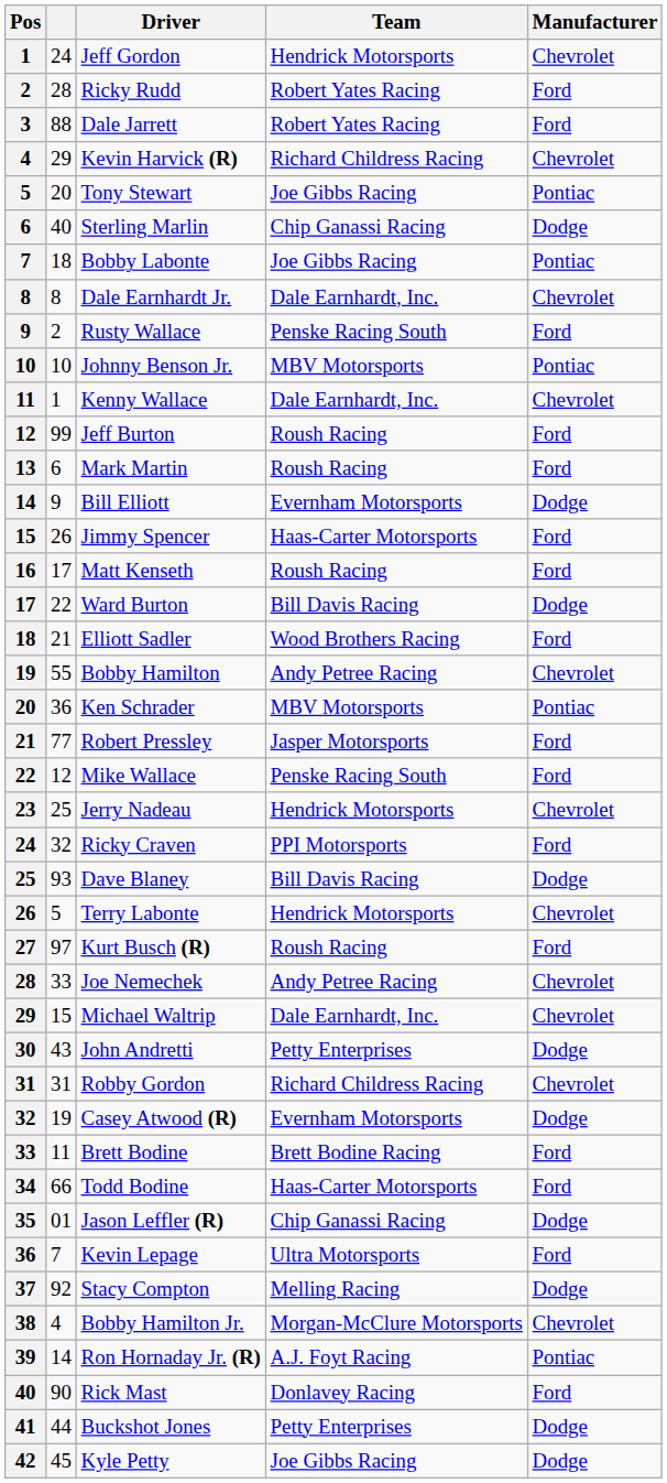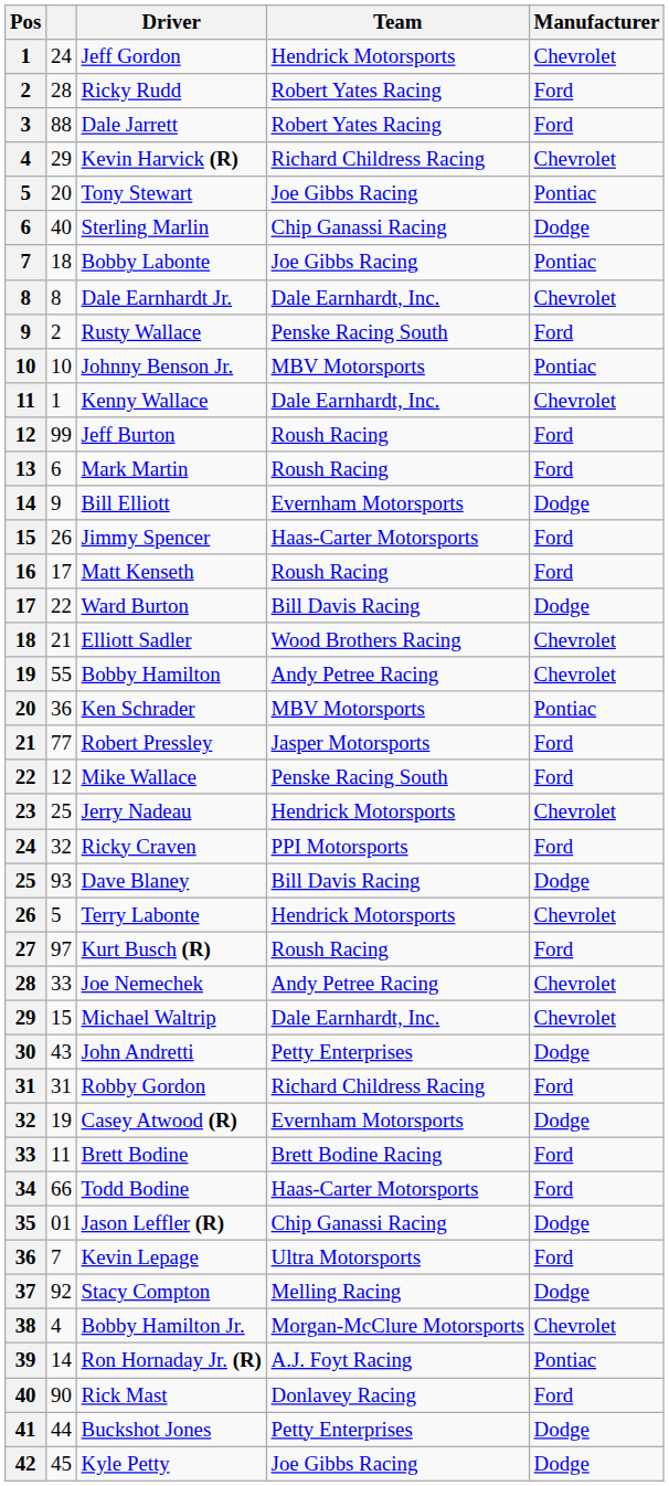 <table class="wikitable" style="font-size:95%">
 <tr>
 <th>Pos</th>
 <th></th>
 <th>Driver</th>
 <th>Team</th>
 <th>Manufacturer</th>
 </tr>
 <tr>
 <th>1</th>
 <td>24</td>
 <td><a href='#'>Jeff Gordon</a></td>
 <td><a href='#'>Hendrick Motorsports</a></td>
 <td><a href='#'>Chevrolet</a></td>
 </tr>
 <tr>
 <th>2</th>
 <td>28</td>
 <td><a href='#'>Ricky Rudd</a></td>
 <td><a href='#'>Robert Yates Racing</a></td>
 <td><a href='#'>Ford</a></td>
 </tr>
 <tr>
 <th>3</th>
 <td>88</td>
 <td><a href='#'>Dale Jarrett</a></td>
 <td><a href='#'>Robert Yates Racing</a></td>
 <td><a href='#'>Ford</a></td>
 </tr>
 <tr>
 <th>4</th>
 <td>29</td>
 <td><a href='#'>Kevin Harvick</a> <strong>(R)</strong></td>
 <td><a href='#'>Richard Childress Racing</a></td>
 <td><a href='#'>Chevrolet</a></td>
 </tr>
 <tr>
 <th>5</th>
 <td>20</td>
 <td><a href='#'>Tony Stewart</a></td>
 <td><a href='#'>Joe Gibbs Racing</a></td>
 <td><a href='#'>Pontiac</a></td>
 </tr>
 <tr>
 <th>6</th>
 <td>40</td>
 <td><a href='#'>Sterling Marlin</a></td>
 <td><a href='#'>Chip Ganassi Racing</a></td>
 <td><a href='#'>Dodge</a></td>
 </tr>
 <tr>
 <th>7</th>
 <td>18</td>
 <td><a href='#'>Bobby Labonte</a></td>
 <td><a href='#'>Joe Gibbs Racing</a></td>
 <td><a href='#'>Pontiac</a></td>
 </tr>
 <tr>
 <th>8</th>
 <td>8</td>
 <td><a href='#'>Dale Earnhardt Jr.</a></td>
 <td><a href='#'>Dale Earnhardt, Inc.</a></td>
 <td><a href='#'>Chevrolet</a></td>
 </tr>
 <tr>
 <th>9</th>
 <td>2</td>
 <td><a href='#'>Rusty Wallace</a></td>
 <td><a href='#'>Penske Racing South</a></td>
 <td><a href='#'>Ford</a></td>
 </tr>
 <tr>
 <th>10</th>
 <td>10</td>
 <td><a href='#'>Johnny Benson Jr.</a></td>
 <td><a href='#'>MBV Motorsports</a></td>
 <td><a href='#'>Pontiac</a></td>
 </tr>
 <tr>
 <th>11</th>
 <td>1</td>
 <td><a href='#'>Kenny Wallace</a></td>
 <td><a href='#'>Dale Earnhardt, Inc.</a></td>
 <td><a href='#'>Chevrolet</a></td>
 </tr>
 <tr>
 <th>12</th>
 <td>99</td>
 <td><a href='#'>Jeff Burton</a></td>
 <td><a href='#'>Roush Racing</a></td>
 <td><a href='#'>Ford</a></td>
 </tr>
 <tr>
 <th>13</th>
 <td>6</td>
 <td><a href='#'>Mark Martin</a></td>
 <td><a href='#'>Roush Racing</a></td>
 <td><a href='#'>Ford</a></td>
 </tr>
 <tr>
 <th>14</th>
 <td>9</td>
 <td><a href='#'>Bill Elliott</a></td>
 <td><a href='#'>Evernham Motorsports</a></td>
 <td><a href='#'>Dodge</a></td>
 </tr>
 <tr>
 <th>15</th>
 <td>26</td>
 <td><a href='#'>Jimmy Spencer</a></td>
 <td><a href='#'>Haas-Carter Motorsports</a></td>
 <td><a href='#'>Ford</a></td>
 </tr>
 <tr>
 <th>16</th>
 <td>17</td>
 <td><a href='#'>Matt Kenseth</a></td>
 <td><a href='#'>Roush Racing</a></td>
 <td><a href='#'>Ford</a></td>
 </tr>
 <tr>
 <th>17</th>
 <td>22</td>
 <td><a href='#'>Ward Burton</a></td>
 <td><a href='#'>Bill Davis Racing</a></td>
 <td><a href='#'>Dodge</a></td>
 </tr>
 <tr>
 <th>18</th>
 <td>21</td>
 <td><a href='#'>Elliott Sadler</a></td>
 <td><a href='#'>Wood Brothers Racing</a></td>
-<td><a href='#'>Ford</a></td>
+<td><a href='#'>Chevrolet</a></td>
 </tr>
 <tr>
 <th>19</th>
 <td>55</td>
 <td><a href='#'>Bobby Hamilton</a></td>
 <td><a href='#'>Andy Petree Racing</a></td>
 <td><a href='#'>Chevrolet</a></td>
 </tr>
 <tr>
 <th>20</th>
 <td>36</td>
 <td><a href='#'>Ken Schrader</a></td>
 <td><a href='#'>MBV Motorsports</a></td>
 <td><a href='#'>Pontiac</a></td>
 </tr>
 <tr>
 <th>21</th>
 <td>77</td>
 <td><a href='#'>Robert Pressley</a></td>
 <td><a href='#'>Jasper Motorsports</a></td>
 <td><a href='#'>Ford</a></td>
 </tr>
 <tr>
 <th>22</th>
 <td>12</td>
 <td><a href='#'>Mike Wallace</a></td>
 <td><a href='#'>Penske Racing South</a></td>
 <td><a href='#'>Ford</a></td>
 </tr>
 <tr>
 <th>23</th>
 <td>25</td>
 <td><a href='#'>Jerry Nadeau</a></td>
 <td><a href='#'>Hendrick Motorsports</a></td>
 <td><a href='#'>Chevrolet</a></td>
 </tr>
 <tr>
 <th>24</th>
 <td>32</td>
 <td><a href='#'>Ricky Craven</a></td>
 <td><a href='#'>PPI Motorsports</a></td>
 <td><a href='#'>Ford</a></td>
 </tr>
 <tr>
 <th>25</th>
 <td>93</td>
 <td><a href='#'>Dave Blaney</a></td>
 <td><a href='#'>Bill Davis Racing</a></td>
 <td><a href='#'>Dodge</a></td>
 </tr>
 <tr>
 <th>26</th>
 <td>5</td>
 <td><a href='#'>Terry Labonte</a></td>
 <td><a href='#'>Hendrick Motorsports</a></td>
 <td><a href='#'>Chevrolet</a></td>
 </tr>
 <tr>
 <th>27</th>
 <td>97</td>
 <td><a href='#'>Kurt Busch</a> <strong>(R)</strong></td>
 <td><a href='#'>Roush Racing</a></td>
 <td><a href='#'>Ford</a></td>
 </tr>
 <tr>
 <th>28</th>
 <td>33</td>
 <td><a href='#'>Joe Nemechek</a></td>
 <td><a href='#'>Andy Petree Racing</a></td>
 <td><a href='#'>Chevrolet</a></td>
 </tr>
 <tr>
 <th>29</th>
 <td>15</td>
 <td><a href='#'>Michael Waltrip</a></td>
 <td><a href='#'>Dale Earnhardt, Inc.</a></td>
 <td><a href='#'>Chevrolet</a></td>
 </tr>
 <tr>
 <th>30</th>
 <td>43</td>
 <td><a href='#'>John Andretti</a></td>
 <td><a href='#'>Petty Enterprises</a></td>
 <td><a href='#'>Dodge</a></td>
 </tr>
 <tr>
 <th>31</th>
 <td>31</td>
 <td><a href='#'>Robby Gordon</a></td>
 <td><a href='#'>Richard Childress Racing</a></td>
-<td><a href='#'>Chevrolet</a></td>
+<td><a href='#'>Ford</a></td>
 </tr>
 <tr>
 <th>32</th>
 <td>19</td>
 <td><a href='#'>Casey Atwood</a> <strong>(R)</strong></td>
 <td><a href='#'>Evernham Motorsports</a></td>
 <td><a href='#'>Dodge</a></td>
 </tr>
 <tr>
 <th>33</th>
 <td>11</td>
 <td><a href='#'>Brett Bodine</a></td>
 <td><a href='#'>Brett Bodine Racing</a></td>
 <td><a href='#'>Ford</a></td>
 </tr>
 <tr>
 <th>34</th>
 <td>66</td>
 <td><a href='#'>Todd Bodine</a></td>
 <td><a href='#'>Haas-Carter Motorsports</a></td>
 <td><a href='#'>Ford</a></td>
 </tr>
 <tr>
 <th>35</th>
 <td>01</td>
 <td><a href='#'>Jason Leffler</a> <strong>(R)</strong></td>
 <td><a href='#'>Chip Ganassi Racing</a></td>
 <td><a href='#'>Dodge</a></td>
 </tr>
 <tr>
 <th>36</th>
 <td>7</td>
 <td><a href='#'>Kevin Lepage</a></td>
 <td><a href='#'>Ultra Motorsports</a></td>
 <td><a href='#'>Ford</a></td>
 </tr>
 <tr>
 <th>37</th>
 <td>92</td>
 <td><a href='#'>Stacy Compton</a></td>
 <td><a href='#'>Melling Racing</a></td>
 <td><a href='#'>Dodge</a></td>
 </tr>
 <tr>
 <th>38</th>
 <td>4</td>
 <td><a href='#'>Bobby Hamilton Jr.</a></td>
 <td><a href='#'>Morgan-McClure Motorsports</a></td>
 <td><a href='#'>Chevrolet</a></td>
 </tr>
 <tr>
 <th>39</th>
 <td>14</td>
 <td><a href='#'>Ron Hornaday Jr.</a> <strong>(R)</strong></td>
 <td><a href='#'>A.J. Foyt Racing</a></td>
 <td><a href='#'>Pontiac</a></td>
 </tr>
 <tr>
 <th>40</th>
 <td>90</td>
 <td><a href='#'>Rick Mast</a></td>
 <td><a href='#'>Donlavey Racing</a></td>
 <td><a href='#'>Ford</a></td>
 </tr>
 <tr>
 <th>41</th>
 <td>44</td>
 <td><a href='#'>Buckshot Jones</a></td>
 <td><a href='#'>Petty Enterprises</a></td>
 <td><a href='#'>Dodge</a></td>
 </tr>
 <tr>
 <th>42</th>
 <td>45</td>
 <td><a href='#'>Kyle Petty</a></td>
 <td><a href='#'>Joe Gibbs Racing</a></td>
 <td><a href='#'>Dodge</a></td>
 </tr>
 </table>
